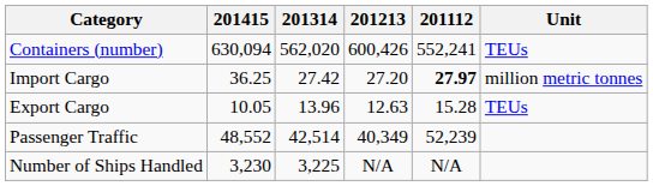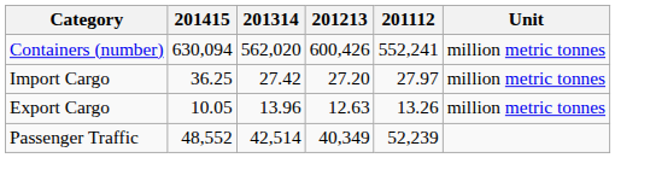 <table class="wikitable">
 <tr>
 <th>Category</th>
 <th>201415</th>
 <th>201314</th>
 <th>201213</th>
 <th>201112</th>
 <th>Unit</th>
 </tr>
 <tr>
 <td><a href='#'>Containers (number)</a></td>
 <td align="right">630,094</td>
 <td align="right">562,020</td>
 <td align="right">600,426</td>
 <td align="right">552,241</td>
-<td><a href='#'>TEUs</a></td>
+<td>million <a href='#'>metric tonnes</a></td>
 </tr>
 <tr>
 <td>Import Cargo</td>
 <td align="right">36.25</td>
 <td align="right">27.42</td>
 <td align="right">27.20</td>
-<td align="right"><strong>27.97</strong></td>
+<td align="right">27.97</td>
 <td>million <a href='#'>metric tonnes</a></td>
 </tr>
 <tr>
 <td>Export Cargo</td>
 <td align="right">10.05</td>
 <td align="right">13.96</td>
 <td align="right">12.63</td>
-<td align="right">15.28</td>
-<td><a href='#'>TEUs</a></td>
+<td align="right">13.26</td>
+<td>million <a href='#'>metric tonnes</a></td>
 </tr>
 <tr>
 <td>Passenger Traffic</td>
 <td align="right">48,552</td>
 <td align="right">42,514</td>
 <td align="right">40,349</td>
 <td align="right">52,239</td>
 <td></td>
 </tr>
-<tr>
-<td>Number of Ships Handled</td>
-<td align="right">3,230</td>
-<td align="right">3,225</td>
-<td align="center">N/A</td>
-<td align="center">N/A</td>
-<td></td>
-</tr>
 </table>
